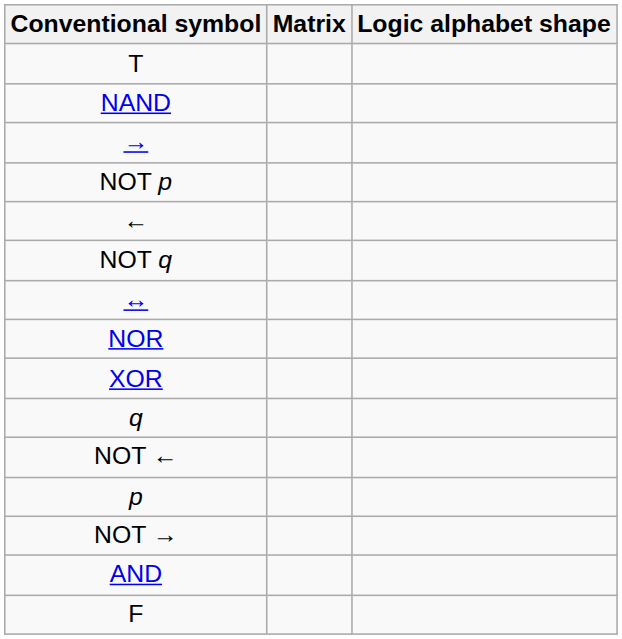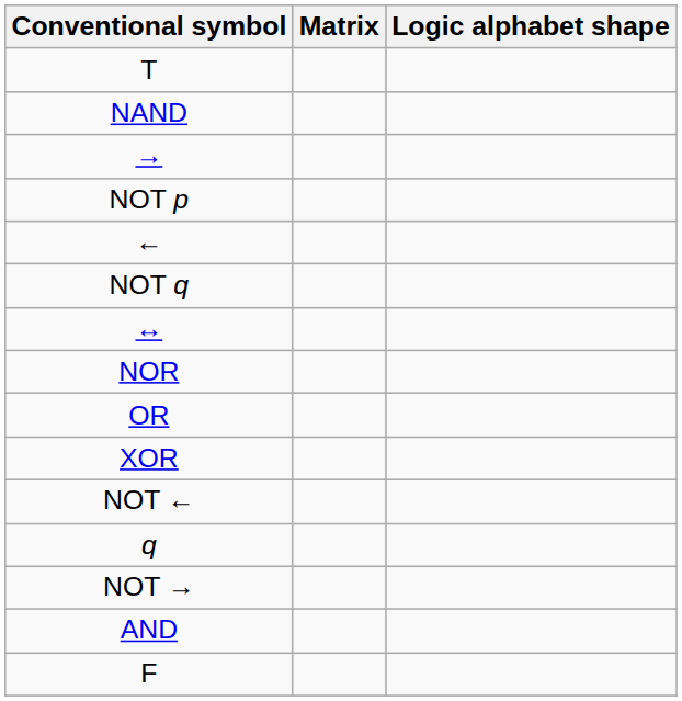 <table border="1" class="wikitable" style="text-align:center;">
 <tr>
 <th>Conventional symbol</th>
 <th>Matrix</th>
 <th>Logic alphabet shape</th>
 </tr>
 <tr>
 <td>T</td>
 <td></td>
 <td></td>
 </tr>
 <tr>
 <td><a href='#'>NAND</a></td>
 <td></td>
 <td></td>
 </tr>
 <tr>
 <td><a href='#'>→</a></td>
 <td></td>
 <td></td>
 </tr>
 <tr>
 <td>NOT <em>p</em></td>
 <td></td>
 <td></td>
 </tr>
 <tr>
 <td>←</td>
 <td></td>
 <td></td>
 </tr>
 <tr>
 <td>NOT <em>q</em></td>
 <td></td>
 <td></td>
 </tr>
 <tr>
 <td><a href='#'>↔</a></td>
 <td></td>
 <td></td>
 </tr>
 <tr>
 <td><a href='#'>NOR</a></td>
 <td></td>
 <td></td>
 </tr>
 <tr>
-<td><a href='#'>XOR</a></td>
+<td><a href='#'>OR</a></td>
 <td></td>
 <td></td>
 </tr>
 <tr>
-<td><em>q</em></td>
+<td><a href='#'>XOR</a></td>
 <td></td>
 <td></td>
 </tr>
 <tr>
 <td>NOT ←</td>
 <td></td>
 <td></td>
 </tr>
 <tr>
-<td><em>p</em></td>
+<td><em>q</em></td>
 <td></td>
 <td></td>
 </tr>
 <tr>
 <td>NOT →</td>
 <td></td>
 <td></td>
 </tr>
 <tr>
 <td><a href='#'>AND</a></td>
 <td></td>
 <td></td>
 </tr>
 <tr>
 <td>F</td>
 <td></td>
 <td></td>
 </tr>
 </table>
